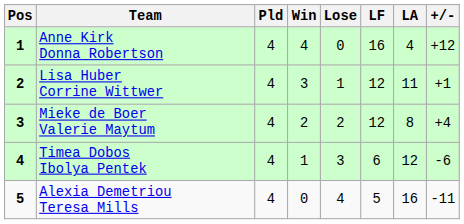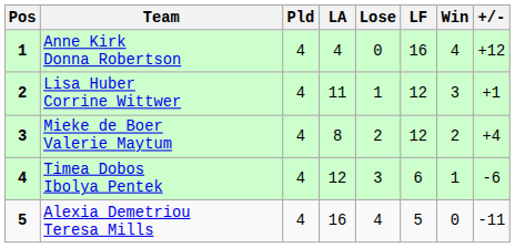 <table class="wikitable" style="font-size: 100%">
 <tr>
 <th width=20>Pos</th>
 <th width=200>Team</th>
 <th width=25>Pld</th>
-<th width=25>Win</th>
+<th width=25>LA</th>
 <th width=25>Lose</th>
 <th width=25>LF</th>
-<th width=25>LA</th>
+<th width=25>Win</th>
 <th width=25>+/-</th>
 </tr>
 <tr align=center style="background: #ccffcc;">
 <td><strong>1</strong></td>
 <td align="left"> <a href='#'>Anne Kirk</a><br> <a href='#'>Donna Robertson</a></td>
 <td>4</td>
 <td>4</td>
 <td>0</td>
 <td>16</td>
 <td>4</td>
 <td>+12</td>
 </tr>
 <tr align=center style="background: #ccffcc;">
 <td><strong>2</strong></td>
 <td align="left"> <a href='#'>Lisa Huber</a><br> <a href='#'>Corrine Wittwer</a></td>
 <td>4</td>
-<td>3</td>
+<td>11</td>
 <td>1</td>
 <td>12</td>
-<td>11</td>
+<td>3</td>
 <td>+1</td>
 </tr>
 <tr align=center style="background: #ccffcc;">
 <td><strong>3</strong></td>
 <td align="left"> <a href='#'>Mieke de Boer</a><br> <a href='#'>Valerie Maytum</a></td>
 <td>4</td>
-<td>2</td>
+<td>8</td>
 <td>2</td>
 <td>12</td>
-<td>8</td>
+<td>2</td>
 <td>+4</td>
 </tr>
 <tr align=center style="background: #ccffcc;">
 <td><strong>4</strong></td>
 <td align="left"> <a href='#'>Timea Dobos</a><br> <a href='#'>Ibolya Pentek</a></td>
 <td>4</td>
-<td>1</td>
+<td>12</td>
 <td>3</td>
 <td>6</td>
-<td>12</td>
+<td>1</td>
 <td>-6</td>
 </tr>
 <tr align=center>
 <td><strong>5</strong></td>
 <td align="left"> <a href='#'>Alexia Demetriou</a><br> <a href='#'>Teresa Mills</a></td>
 <td>4</td>
-<td>0</td>
+<td>16</td>
 <td>4</td>
 <td>5</td>
-<td>16</td>
+<td>0</td>
 <td>-11</td>
 </tr>
 </table>
